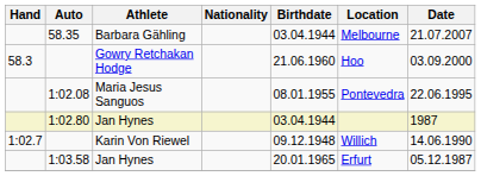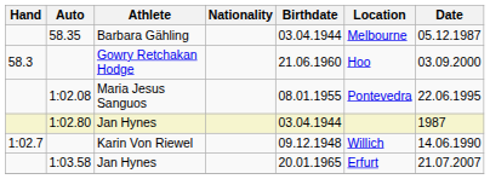 <table class="wikitable">
 <tr>
 <th>Hand</th>
 <th>Auto</th>
 <th>Athlete</th>
 <th>Nationality</th>
 <th>Birthdate</th>
 <th>Location</th>
 <th>Date</th>
 </tr>
 <tr>
 <td></td>
 <td>58.35</td>
 <td>Barbara Gähling</td>
 <td></td>
 <td>03.04.1944</td>
 <td><a href='#'>Melbourne</a></td>
-<td>21.07.2007</td>
+<td>05.12.1987</td>
 </tr>
 <tr>
 <td>58.3</td>
 <td></td>
 <td><a href='#'>Gowry Retchakan Hodge</a></td>
 <td></td>
 <td>21.06.1960</td>
 <td><a href='#'>Hoo</a></td>
 <td>03.09.2000</td>
 </tr>
 <tr>
 <td></td>
 <td>1:02.08</td>
 <td>Maria Jesus Sanguos</td>
 <td></td>
 <td>08.01.1955</td>
 <td><a href='#'>Pontevedra</a></td>
 <td>22.06.1995</td>
 </tr>
 <tr bgcolor=#f6F5CE>
 <td></td>
 <td>1:02.80</td>
 <td>Jan Hynes</td>
 <td></td>
 <td>03.04.1944</td>
 <td></td>
 <td>1987</td>
 </tr>
 <tr>
 <td>1:02.7</td>
 <td></td>
 <td>Karin Von Riewel</td>
 <td></td>
 <td>09.12.1948</td>
 <td><a href='#'>Willich</a></td>
 <td>14.06.1990</td>
 </tr>
 <tr>
 <td></td>
 <td>1:03.58</td>
 <td>Jan Hynes</td>
 <td></td>
 <td>20.01.1965</td>
 <td><a href='#'>Erfurt</a></td>
-<td>05.12.1987</td>
+<td>21.07.2007</td>
 </tr>
 <tr>
 </tr>
 </table>
